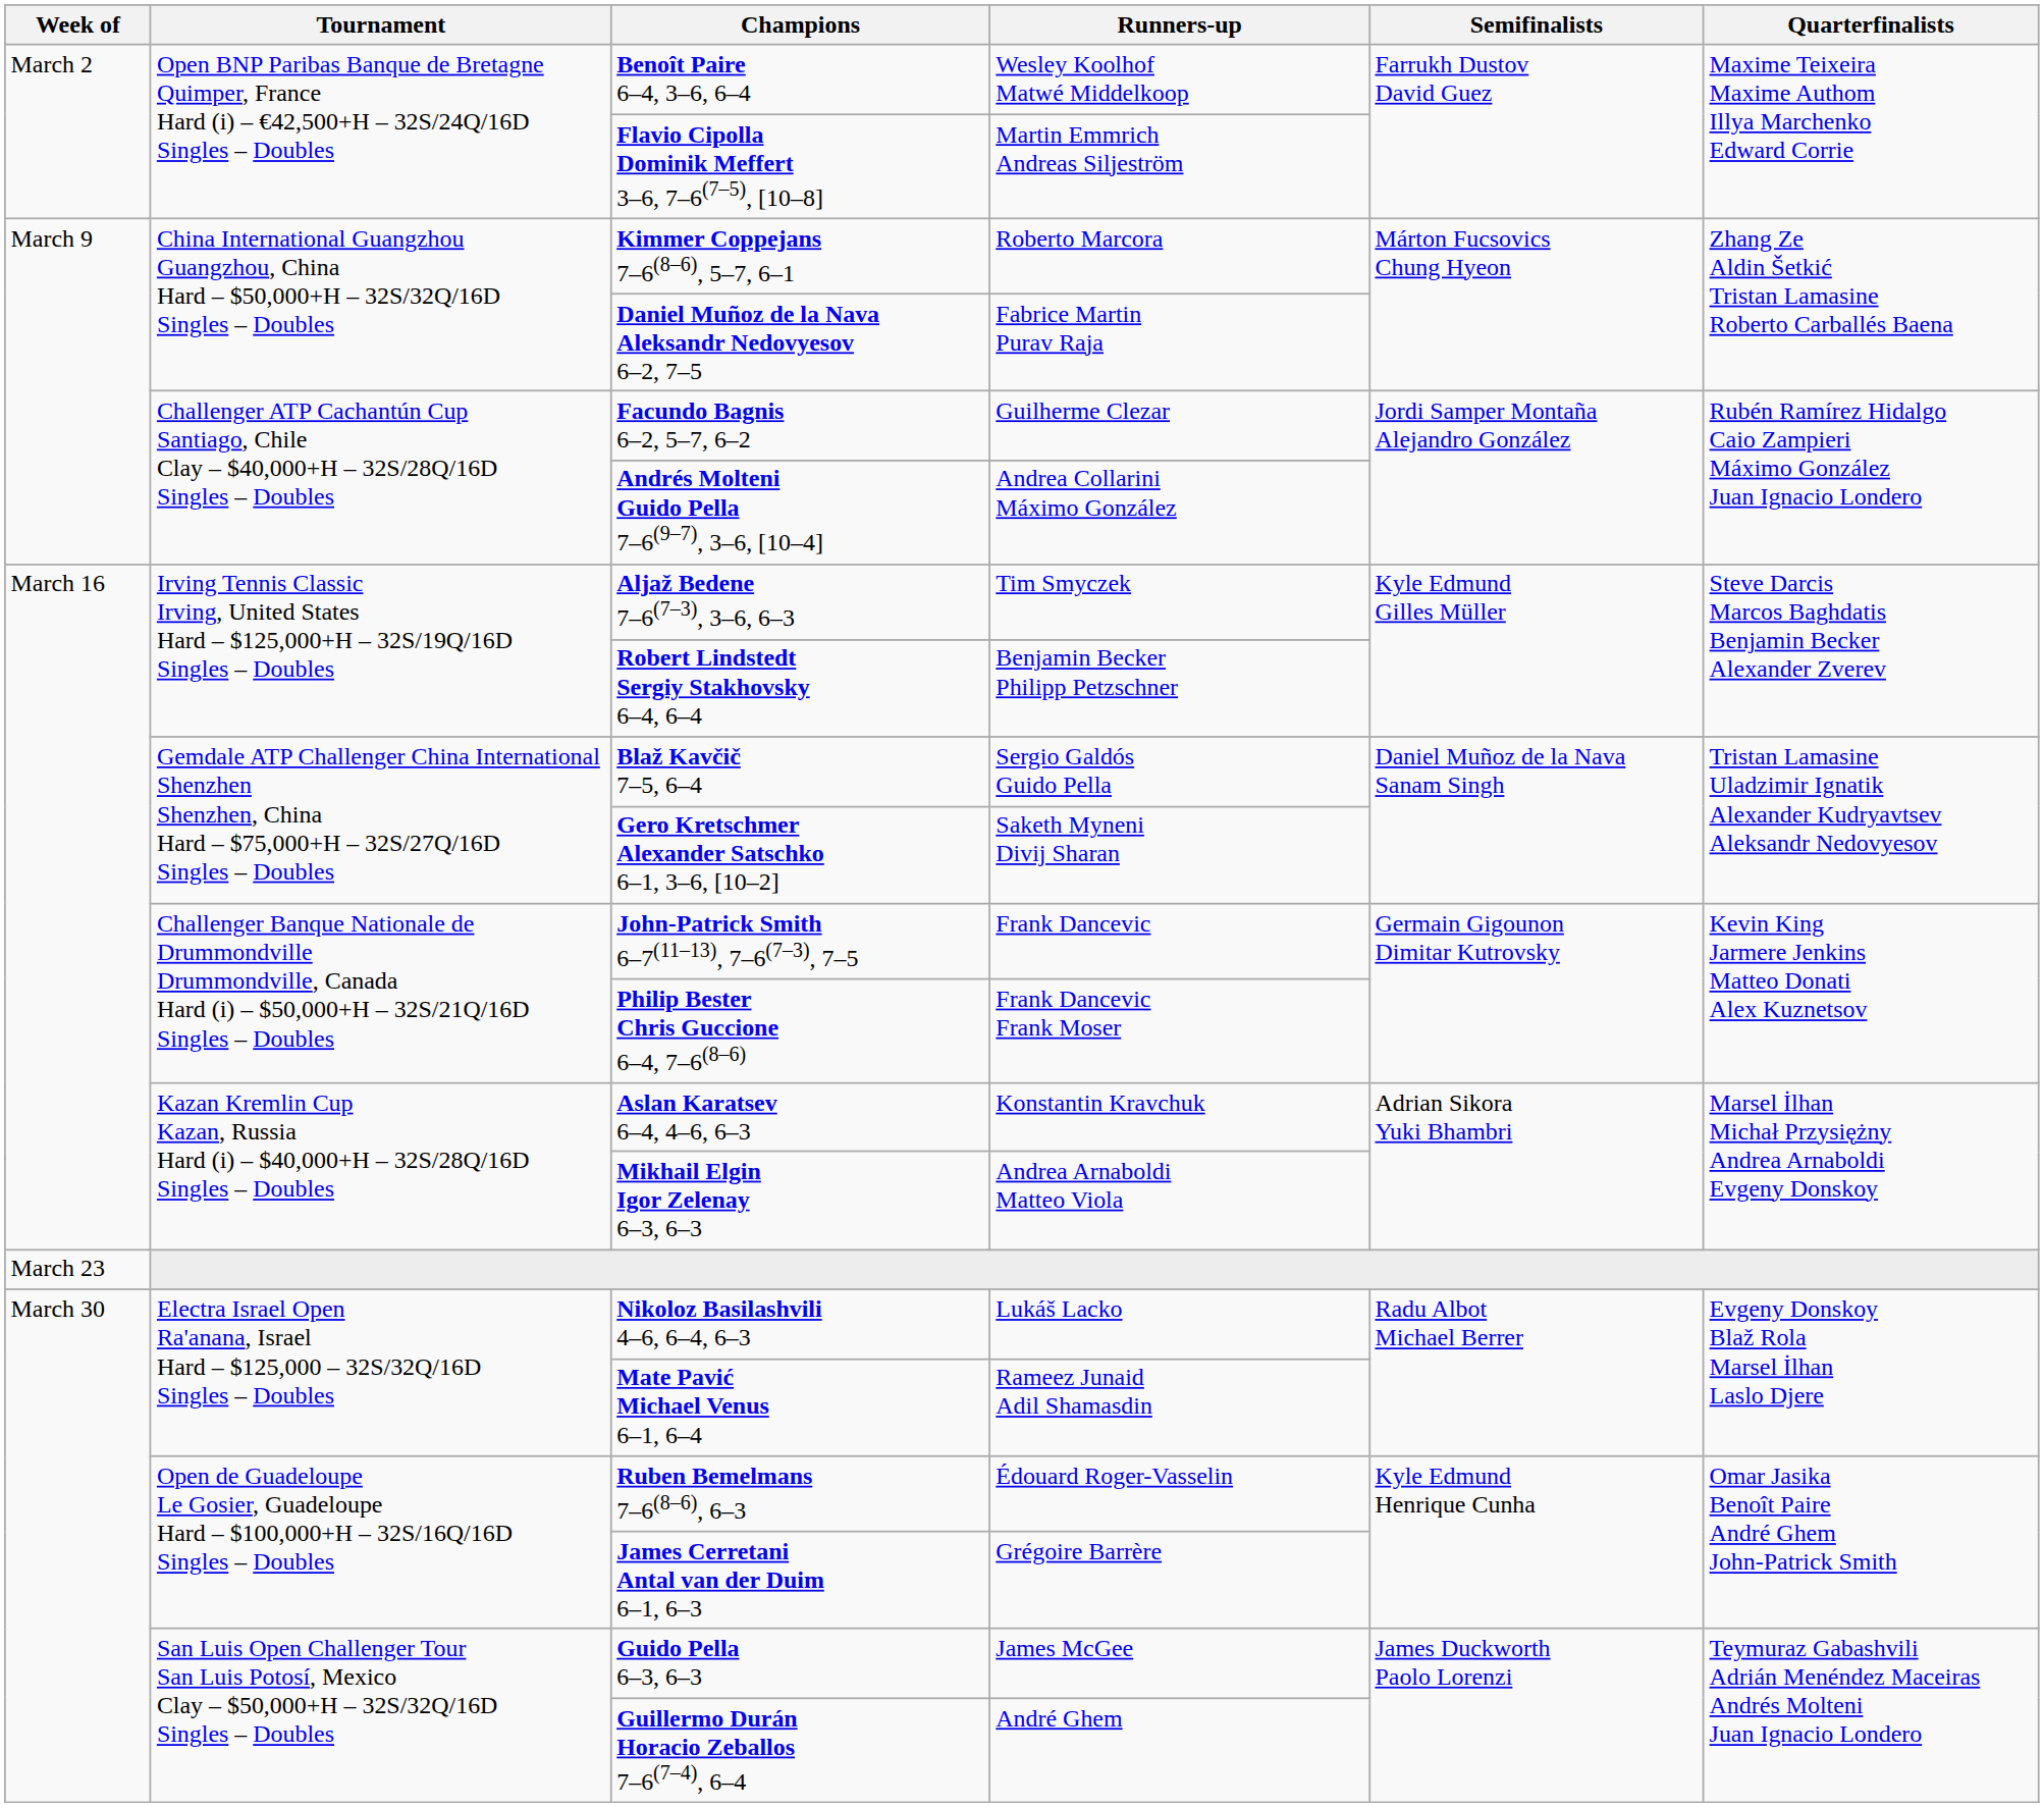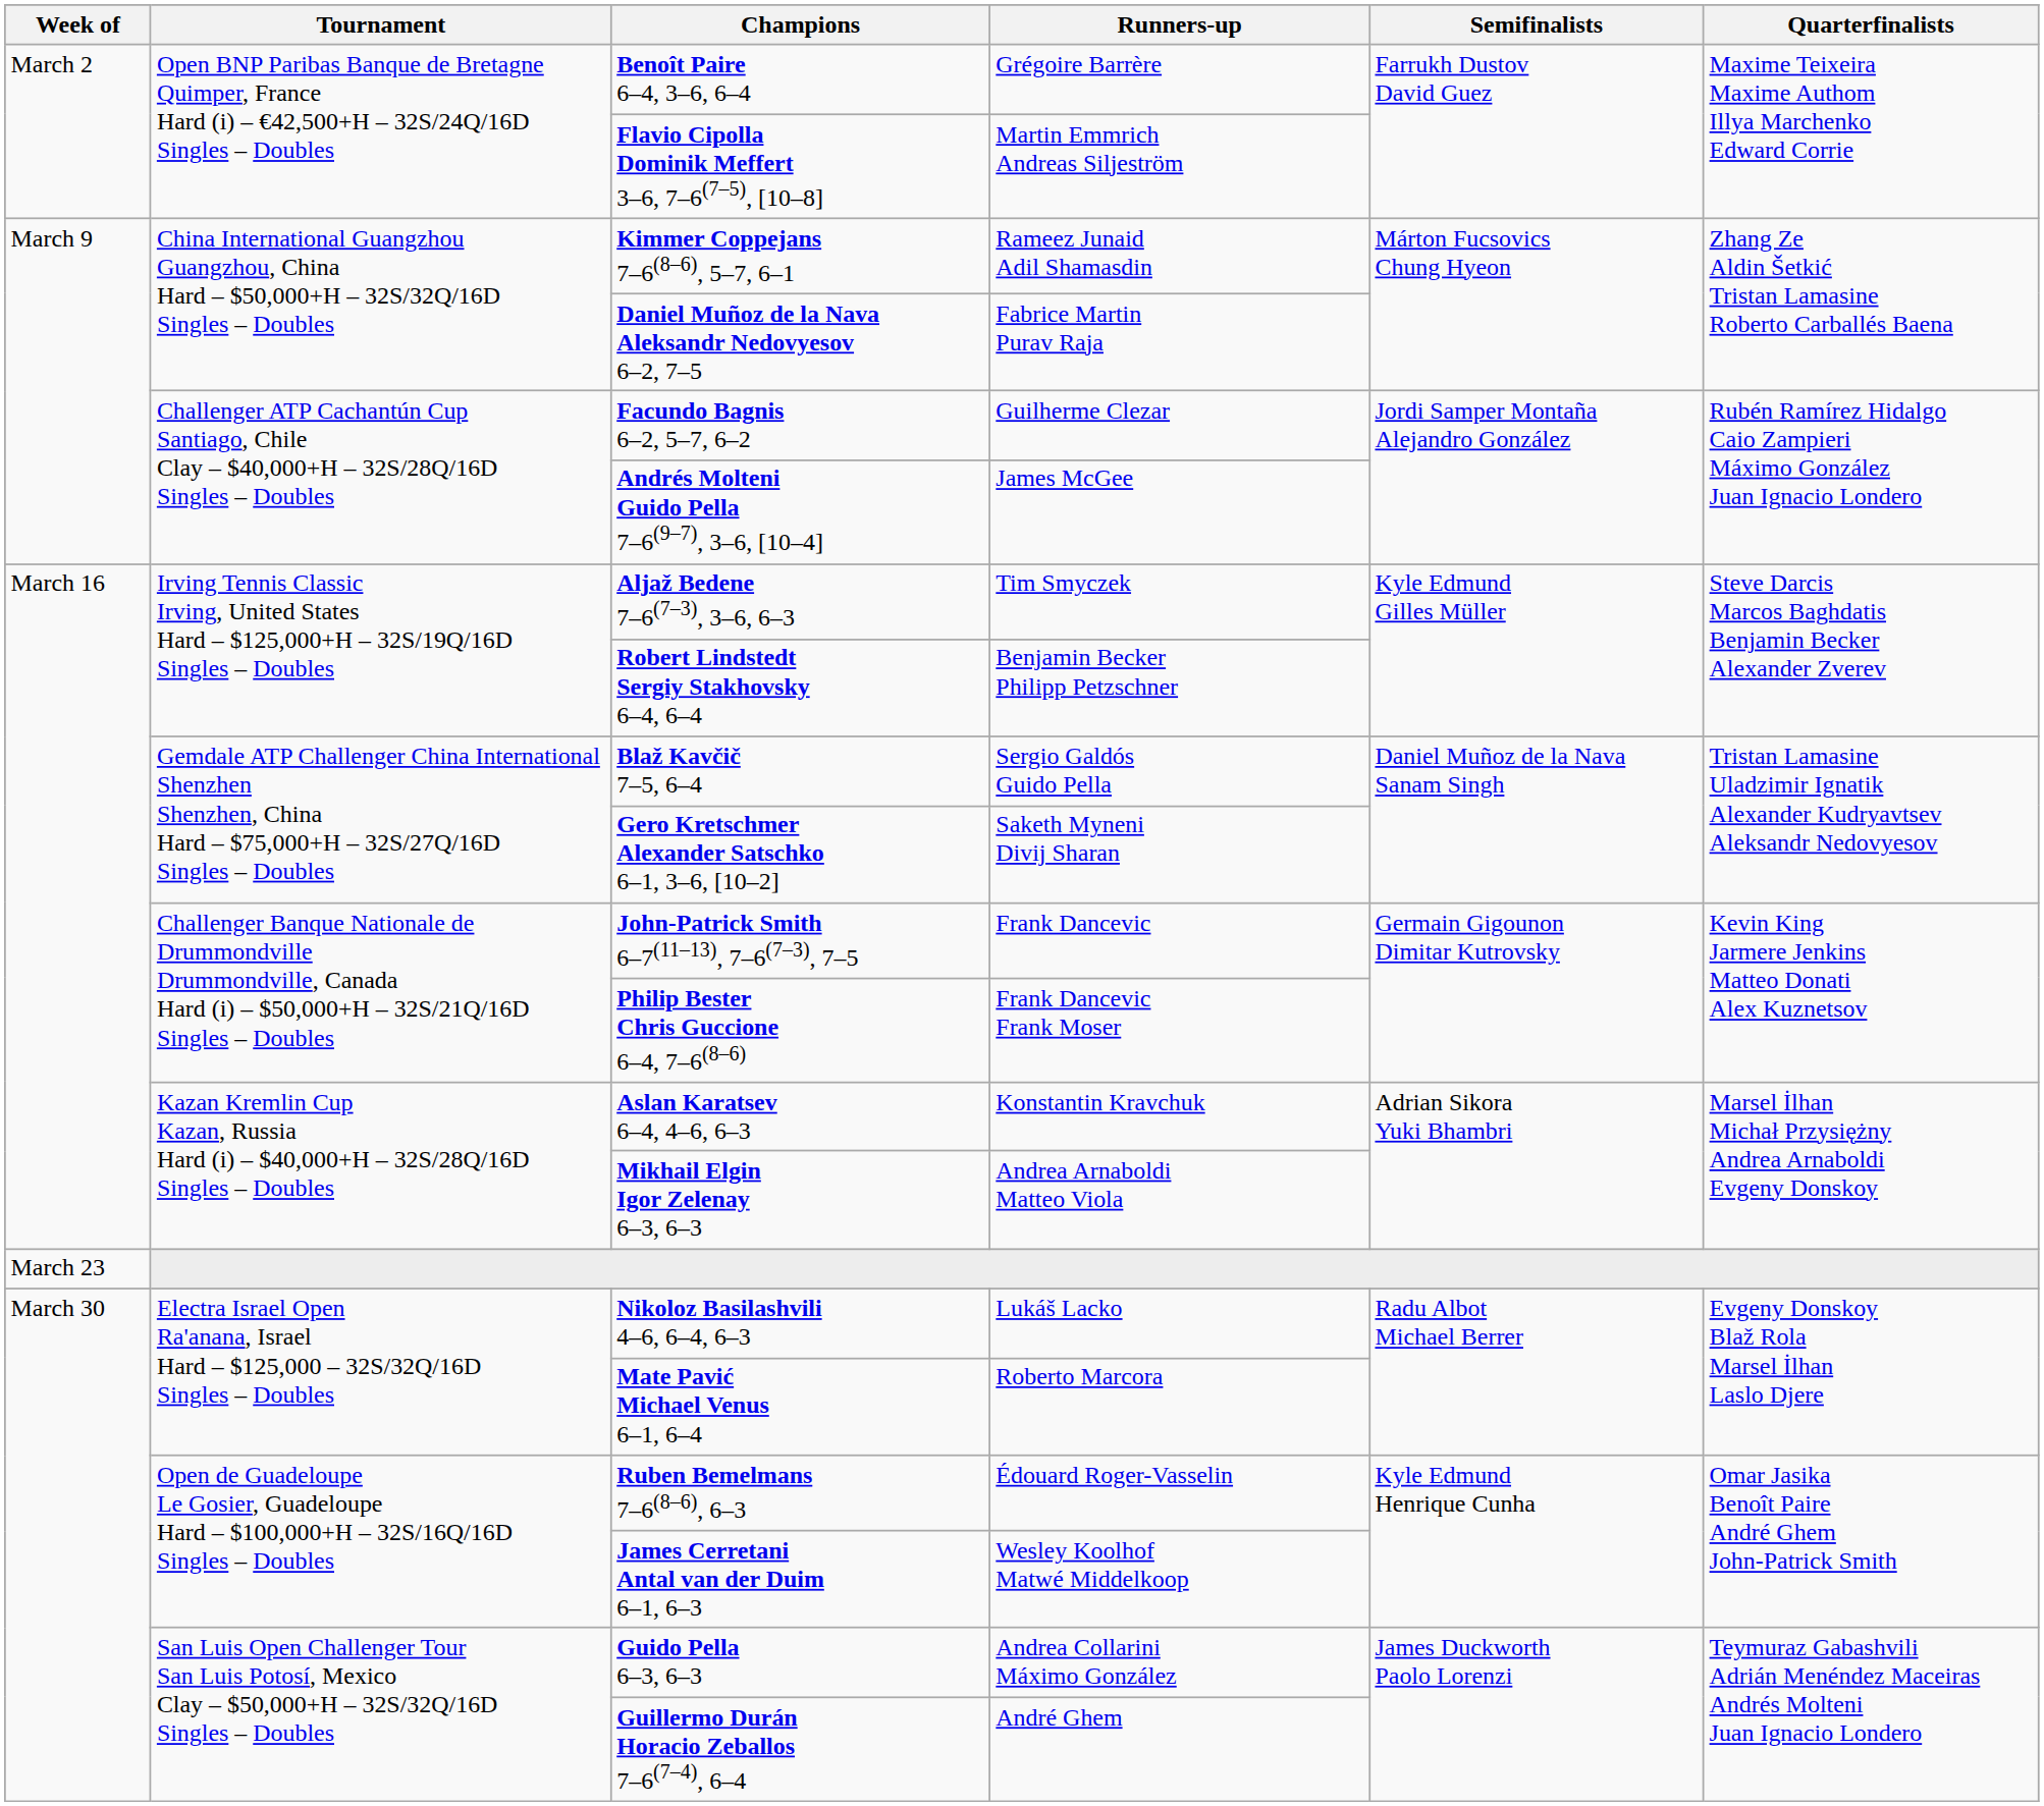 <table class="wikitable" style="font-size:85%;">
 <tr>
 <th width="75">Week of</th>
 <th width="250">Tournament</th>
 <th width="205">Champions</th>
 <th width="205">Runners-up</th>
 <th width="180">Semifinalists</th>
 <th width="180">Quarterfinalists</th>
 </tr>
 <tr valign=top>
 <td rowspan=2>March 2</td>
 <td rowspan=2><a href='#'>Open BNP Paribas Banque de Bretagne</a><br><a href='#'>Quimper</a>, France<br> Hard (i) – €42,500+H – 32S/24Q/16D<br><a href='#'>Singles</a> – <a href='#'>Doubles</a></td>
 <td> <strong><a href='#'>Benoît Paire</a></strong><br>6–4, 3–6, 6–4</td>
-<td> <a href='#'>Wesley Koolhof</a><br> <a href='#'>Matwé Middelkoop</a></td>
+<td> <a href='#'>Grégoire Barrère</a></td>
 <td rowspan=2> <a href='#'>Farrukh Dustov</a> <br>  <a href='#'>David Guez</a></td>
 <td rowspan=2> <a href='#'>Maxime Teixeira</a> <br> <a href='#'>Maxime Authom</a> <br> <a href='#'>Illya Marchenko</a> <br>  <a href='#'>Edward Corrie</a></td>
 </tr>
 <tr valign=top>
 <td> <strong><a href='#'>Flavio Cipolla</a></strong><br> <strong><a href='#'>Dominik Meffert</a></strong><br>3–6, 7–6<sup>(7–5)</sup>, [10–8]</td>
 <td> <a href='#'>Martin Emmrich</a><br> <a href='#'>Andreas Siljeström</a></td>
 </tr>
 <tr valign=top>
 <td rowspan=4>March 9</td>
 <td rowspan=2><a href='#'>China International Guangzhou</a><br><a href='#'>Guangzhou</a>, China<br> Hard – $50,000+H – 32S/32Q/16D<br><a href='#'>Singles</a> – <a href='#'>Doubles</a></td>
 <td> <strong><a href='#'>Kimmer Coppejans</a></strong><br>7–6<sup>(8–6)</sup>, 5–7, 6–1</td>
-<td> <a href='#'>Roberto Marcora</a></td>
+<td> <a href='#'>Rameez Junaid</a><br> <a href='#'>Adil Shamasdin</a></td>
 <td rowspan=2> <a href='#'>Márton Fucsovics</a> <br>  <a href='#'>Chung Hyeon</a></td>
 <td rowspan=2> <a href='#'>Zhang Ze</a><br>  <a href='#'>Aldin Šetkić</a> <br>  <a href='#'>Tristan Lamasine</a> <br>  <a href='#'>Roberto Carballés Baena</a></td>
 </tr>
 <tr valign=top>
 <td> <strong><a href='#'>Daniel Muñoz de la Nava</a></strong><br> <strong><a href='#'>Aleksandr Nedovyesov</a></strong><br>6–2, 7–5</td>
 <td> <a href='#'>Fabrice Martin</a><br> <a href='#'>Purav Raja</a></td>
 </tr>
 <tr valign=top>
 <td rowspan=2><a href='#'>Challenger ATP Cachantún Cup</a><br><a href='#'>Santiago</a>, Chile<br> Clay – $40,000+H – 32S/28Q/16D<br><a href='#'>Singles</a> – <a href='#'>Doubles</a></td>
 <td> <strong><a href='#'>Facundo Bagnis</a></strong><br>6–2, 5–7, 6–2</td>
 <td> <a href='#'>Guilherme Clezar</a></td>
 <td rowspan=2> <a href='#'>Jordi Samper Montaña</a><br> <a href='#'>Alejandro González</a></td>
 <td rowspan=2> <a href='#'>Rubén Ramírez Hidalgo</a> <br>  <a href='#'>Caio Zampieri</a> <br> <a href='#'>Máximo González</a> <br>  <a href='#'>Juan Ignacio Londero</a></td>
 </tr>
 <tr valign=top>
 <td> <strong><a href='#'>Andrés Molteni</a></strong><br> <strong><a href='#'>Guido Pella</a></strong><br>7–6<sup>(9–7)</sup>, 3–6, [10–4]</td>
-<td> <a href='#'>Andrea Collarini</a><br> <a href='#'>Máximo González</a></td>
+<td> <a href='#'>James McGee</a></td>
 </tr>
 <tr valign=top>
 <td rowspan=8>March 16</td>
 <td rowspan=2><a href='#'>Irving Tennis Classic</a><br><a href='#'>Irving</a>, United States<br> Hard – $125,000+H – 32S/19Q/16D<br><a href='#'>Singles</a> – <a href='#'>Doubles</a></td>
 <td> <strong><a href='#'>Aljaž Bedene</a></strong><br>7–6<sup>(7–3)</sup>, 3–6, 6–3</td>
 <td> <a href='#'>Tim Smyczek</a></td>
 <td rowspan=2> <a href='#'>Kyle Edmund</a> <br> <a href='#'>Gilles Müller</a></td>
 <td rowspan=2> <a href='#'>Steve Darcis</a> <br> <a href='#'>Marcos Baghdatis</a> <br> <a href='#'>Benjamin Becker</a> <br>  <a href='#'>Alexander Zverev</a></td>
 </tr>
 <tr valign=top>
 <td> <strong><a href='#'>Robert Lindstedt</a></strong><br> <strong><a href='#'>Sergiy Stakhovsky</a></strong><br>6–4, 6–4</td>
 <td> <a href='#'>Benjamin Becker</a><br>  <a href='#'>Philipp Petzschner</a></td>
 </tr>
 <tr valign=top>
 <td rowspan=2><a href='#'>Gemdale ATP Challenger China International Shenzhen</a><br><a href='#'>Shenzhen</a>, China<br> Hard – $75,000+H – 32S/27Q/16D<br><a href='#'>Singles</a> – <a href='#'>Doubles</a></td>
 <td> <strong><a href='#'>Blaž Kavčič</a></strong><br>7–5, 6–4</td>
 <td> <a href='#'>Sergio Galdós</a><br> <a href='#'>Guido Pella</a></td>
 <td rowspan=2> <a href='#'>Daniel Muñoz de la Nava</a> <br>  <a href='#'>Sanam Singh</a></td>
 <td rowspan=2> <a href='#'>Tristan Lamasine</a> <br> <a href='#'>Uladzimir Ignatik</a> <br> <a href='#'>Alexander Kudryavtsev</a> <br>  <a href='#'>Aleksandr Nedovyesov</a></td>
 </tr>
 <tr valign=top>
 <td> <strong><a href='#'>Gero Kretschmer</a></strong><br> <strong><a href='#'>Alexander Satschko</a></strong><br> 6–1, 3–6, [10–2]</td>
 <td> <a href='#'>Saketh Myneni</a><br> <a href='#'>Divij Sharan</a></td>
 </tr>
 <tr valign=top>
 <td rowspan=2><a href='#'>Challenger Banque Nationale de Drummondville</a><br><a href='#'>Drummondville</a>, Canada<br> Hard (i) – $50,000+H – 32S/21Q/16D<br><a href='#'>Singles</a> – <a href='#'>Doubles</a></td>
 <td> <strong><a href='#'>John-Patrick Smith</a></strong><br>6–7<sup>(11–13)</sup>, 7–6<sup>(7–3)</sup>, 7–5</td>
 <td> <a href='#'>Frank Dancevic</a></td>
 <td rowspan=2> <a href='#'>Germain Gigounon</a> <br>  <a href='#'>Dimitar Kutrovsky</a></td>
 <td rowspan=2> <a href='#'>Kevin King</a> <br> <a href='#'>Jarmere Jenkins</a> <br> <a href='#'>Matteo Donati</a> <br> <a href='#'>Alex Kuznetsov</a></td>
 </tr>
 <tr valign=top>
 <td> <strong><a href='#'>Philip Bester</a></strong><br> <strong><a href='#'>Chris Guccione</a></strong> <br>6–4, 7–6<sup>(8–6)</sup></td>
 <td> <a href='#'>Frank Dancevic</a><br> <a href='#'>Frank Moser</a></td>
 </tr>
 <tr valign=top>
 <td rowspan=2><a href='#'>Kazan Kremlin Cup</a><br><a href='#'>Kazan</a>, Russia<br> Hard (i) – $40,000+H – 32S/28Q/16D<br><a href='#'>Singles</a> – <a href='#'>Doubles</a></td>
 <td> <strong><a href='#'>Aslan Karatsev</a></strong><br>6–4, 4–6, 6–3</td>
 <td> <a href='#'>Konstantin Kravchuk</a></td>
 <td rowspan=2> Adrian Sikora <br>  <a href='#'>Yuki Bhambri</a></td>
 <td rowspan=2> <a href='#'>Marsel İlhan</a> <br> <a href='#'>Michał Przysiężny</a><br> <a href='#'>Andrea Arnaboldi</a> <br>  <a href='#'>Evgeny Donskoy</a></td>
 </tr>
 <tr valign=top>
 <td> <strong><a href='#'>Mikhail Elgin</a></strong><br> <strong><a href='#'>Igor Zelenay</a></strong><br>6–3, 6–3</td>
 <td> <a href='#'>Andrea Arnaboldi</a><br> <a href='#'>Matteo Viola</a></td>
 </tr>
 <tr valign=top>
 <td rowspan=1>March 23</td>
 <td colspan=5 bgcolor="#ededed"></td>
 </tr>
 <tr valign=top>
 <td rowspan=6>March 30</td>
 <td rowspan=2><a href='#'>Electra Israel Open</a><br><a href='#'>Ra'anana</a>, Israel<br> Hard – $125,000 – 32S/32Q/16D<br><a href='#'>Singles</a> – <a href='#'>Doubles</a></td>
 <td> <strong><a href='#'>Nikoloz Basilashvili</a></strong><br>4–6, 6–4, 6–3</td>
 <td> <a href='#'>Lukáš Lacko</a></td>
 <td rowspan=2> <a href='#'>Radu Albot</a> <br>  <a href='#'>Michael Berrer</a></td>
 <td rowspan=2> <a href='#'>Evgeny Donskoy</a> <br> <a href='#'>Blaž Rola</a> <br> <a href='#'>Marsel İlhan</a> <br>  <a href='#'>Laslo Djere</a></td>
 </tr>
 <tr valign=top>
 <td> <strong><a href='#'>Mate Pavić</a></strong><br> <strong><a href='#'>Michael Venus</a></strong><br>6–1, 6–4</td>
-<td> <a href='#'>Rameez Junaid</a><br> <a href='#'>Adil Shamasdin</a></td>
+<td> <a href='#'>Roberto Marcora</a></td>
 </tr>
 <tr valign=top>
 <td rowspan=2><a href='#'>Open de Guadeloupe</a><br><a href='#'>Le Gosier</a>, Guadeloupe<br> Hard – $100,000+H – 32S/16Q/16D<br><a href='#'>Singles</a> – <a href='#'>Doubles</a></td>
 <td> <strong><a href='#'>Ruben Bemelmans</a></strong><br>7–6<sup>(8–6)</sup>, 6–3</td>
 <td> <a href='#'>Édouard Roger-Vasselin</a></td>
 <td rowspan=2> <a href='#'>Kyle Edmund</a> <br>  Henrique Cunha</td>
 <td rowspan=2> <a href='#'>Omar Jasika</a> <br> <a href='#'>Benoît Paire</a> <br> <a href='#'>André Ghem</a> <br>  <a href='#'>John-Patrick Smith</a></td>
 </tr>
 <tr valign=top>
 <td> <strong><a href='#'>James Cerretani</a></strong><br> <strong><a href='#'>Antal van der Duim</a></strong><br>6–1, 6–3</td>
-<td> <a href='#'>Grégoire Barrère</a></td>
+<td> <a href='#'>Wesley Koolhof</a><br> <a href='#'>Matwé Middelkoop</a></td>
 </tr>
 <tr valign=top>
 <td rowspan=2><a href='#'>San Luis Open Challenger Tour</a><br><a href='#'>San Luis Potosí</a>, Mexico<br> Clay – $50,000+H – 32S/32Q/16D<br><a href='#'>Singles</a> – <a href='#'>Doubles</a></td>
 <td> <strong><a href='#'>Guido Pella</a></strong><br>6–3, 6–3</td>
-<td> <a href='#'>James McGee</a></td>
+<td> <a href='#'>Andrea Collarini</a><br> <a href='#'>Máximo González</a></td>
 <td rowspan=2> <a href='#'>James Duckworth</a> <br> <a href='#'>Paolo Lorenzi</a></td>
 <td rowspan=2> <a href='#'>Teymuraz Gabashvili</a> <br>  <a href='#'>Adrián Menéndez Maceiras</a> <br> <a href='#'>Andrés Molteni</a>  <br>  <a href='#'>Juan Ignacio Londero</a></td>
 </tr>
 <tr valign=top>
 <td> <strong><a href='#'>Guillermo Durán</a></strong><br> <strong><a href='#'>Horacio Zeballos</a></strong><br>7–6<sup>(7–4)</sup>, 6–4</td>
 <td> <a href='#'>André Ghem</a></td>
 </tr>
 </table>
